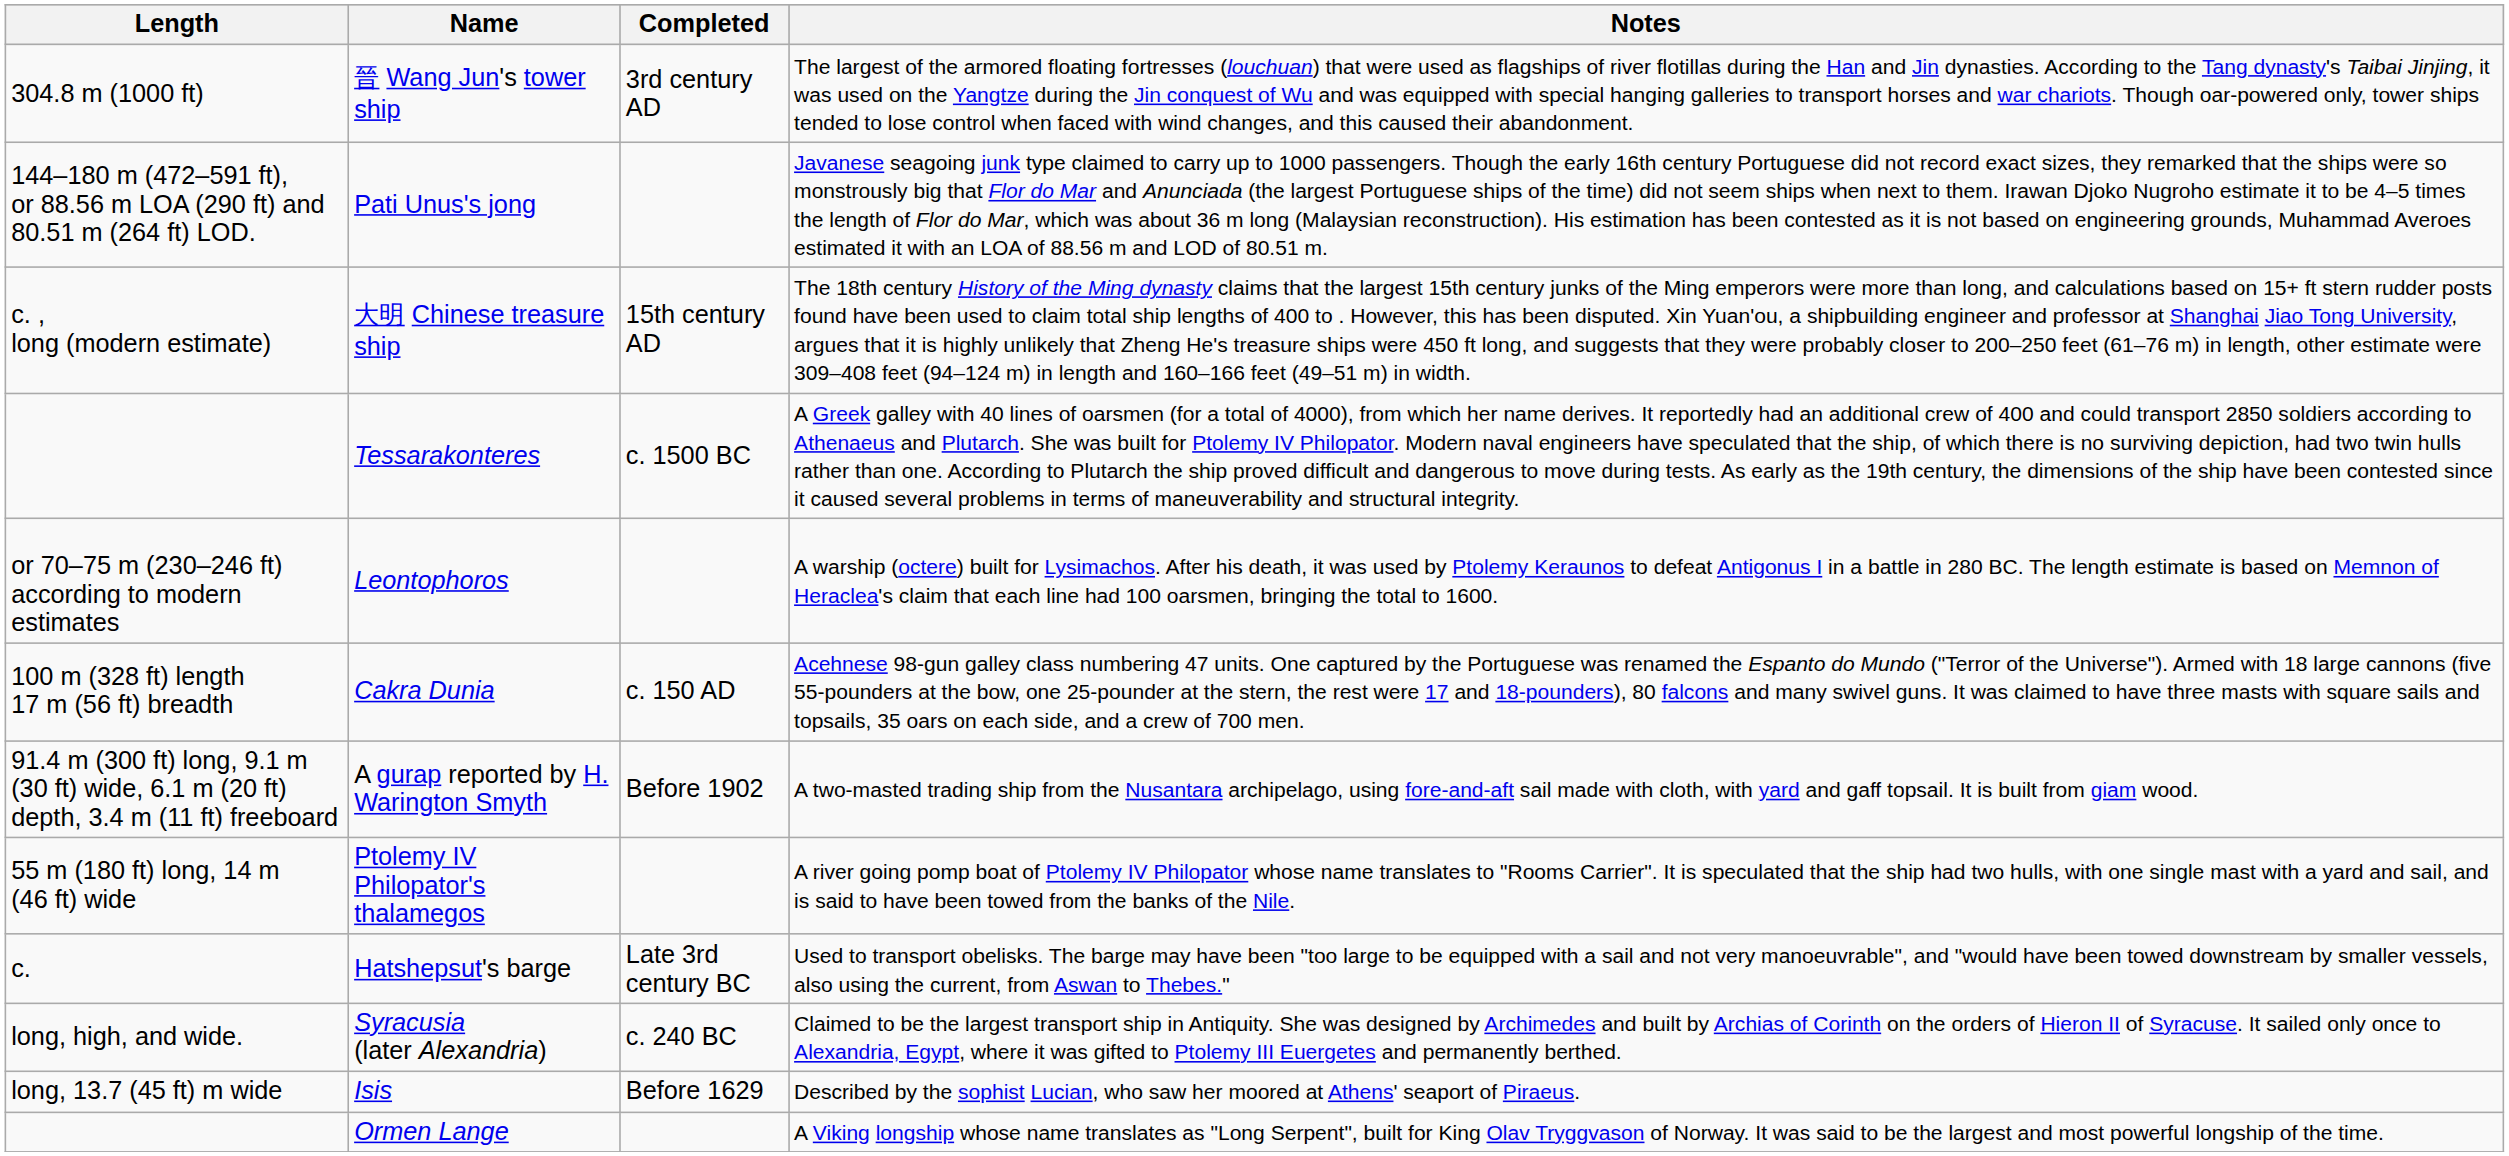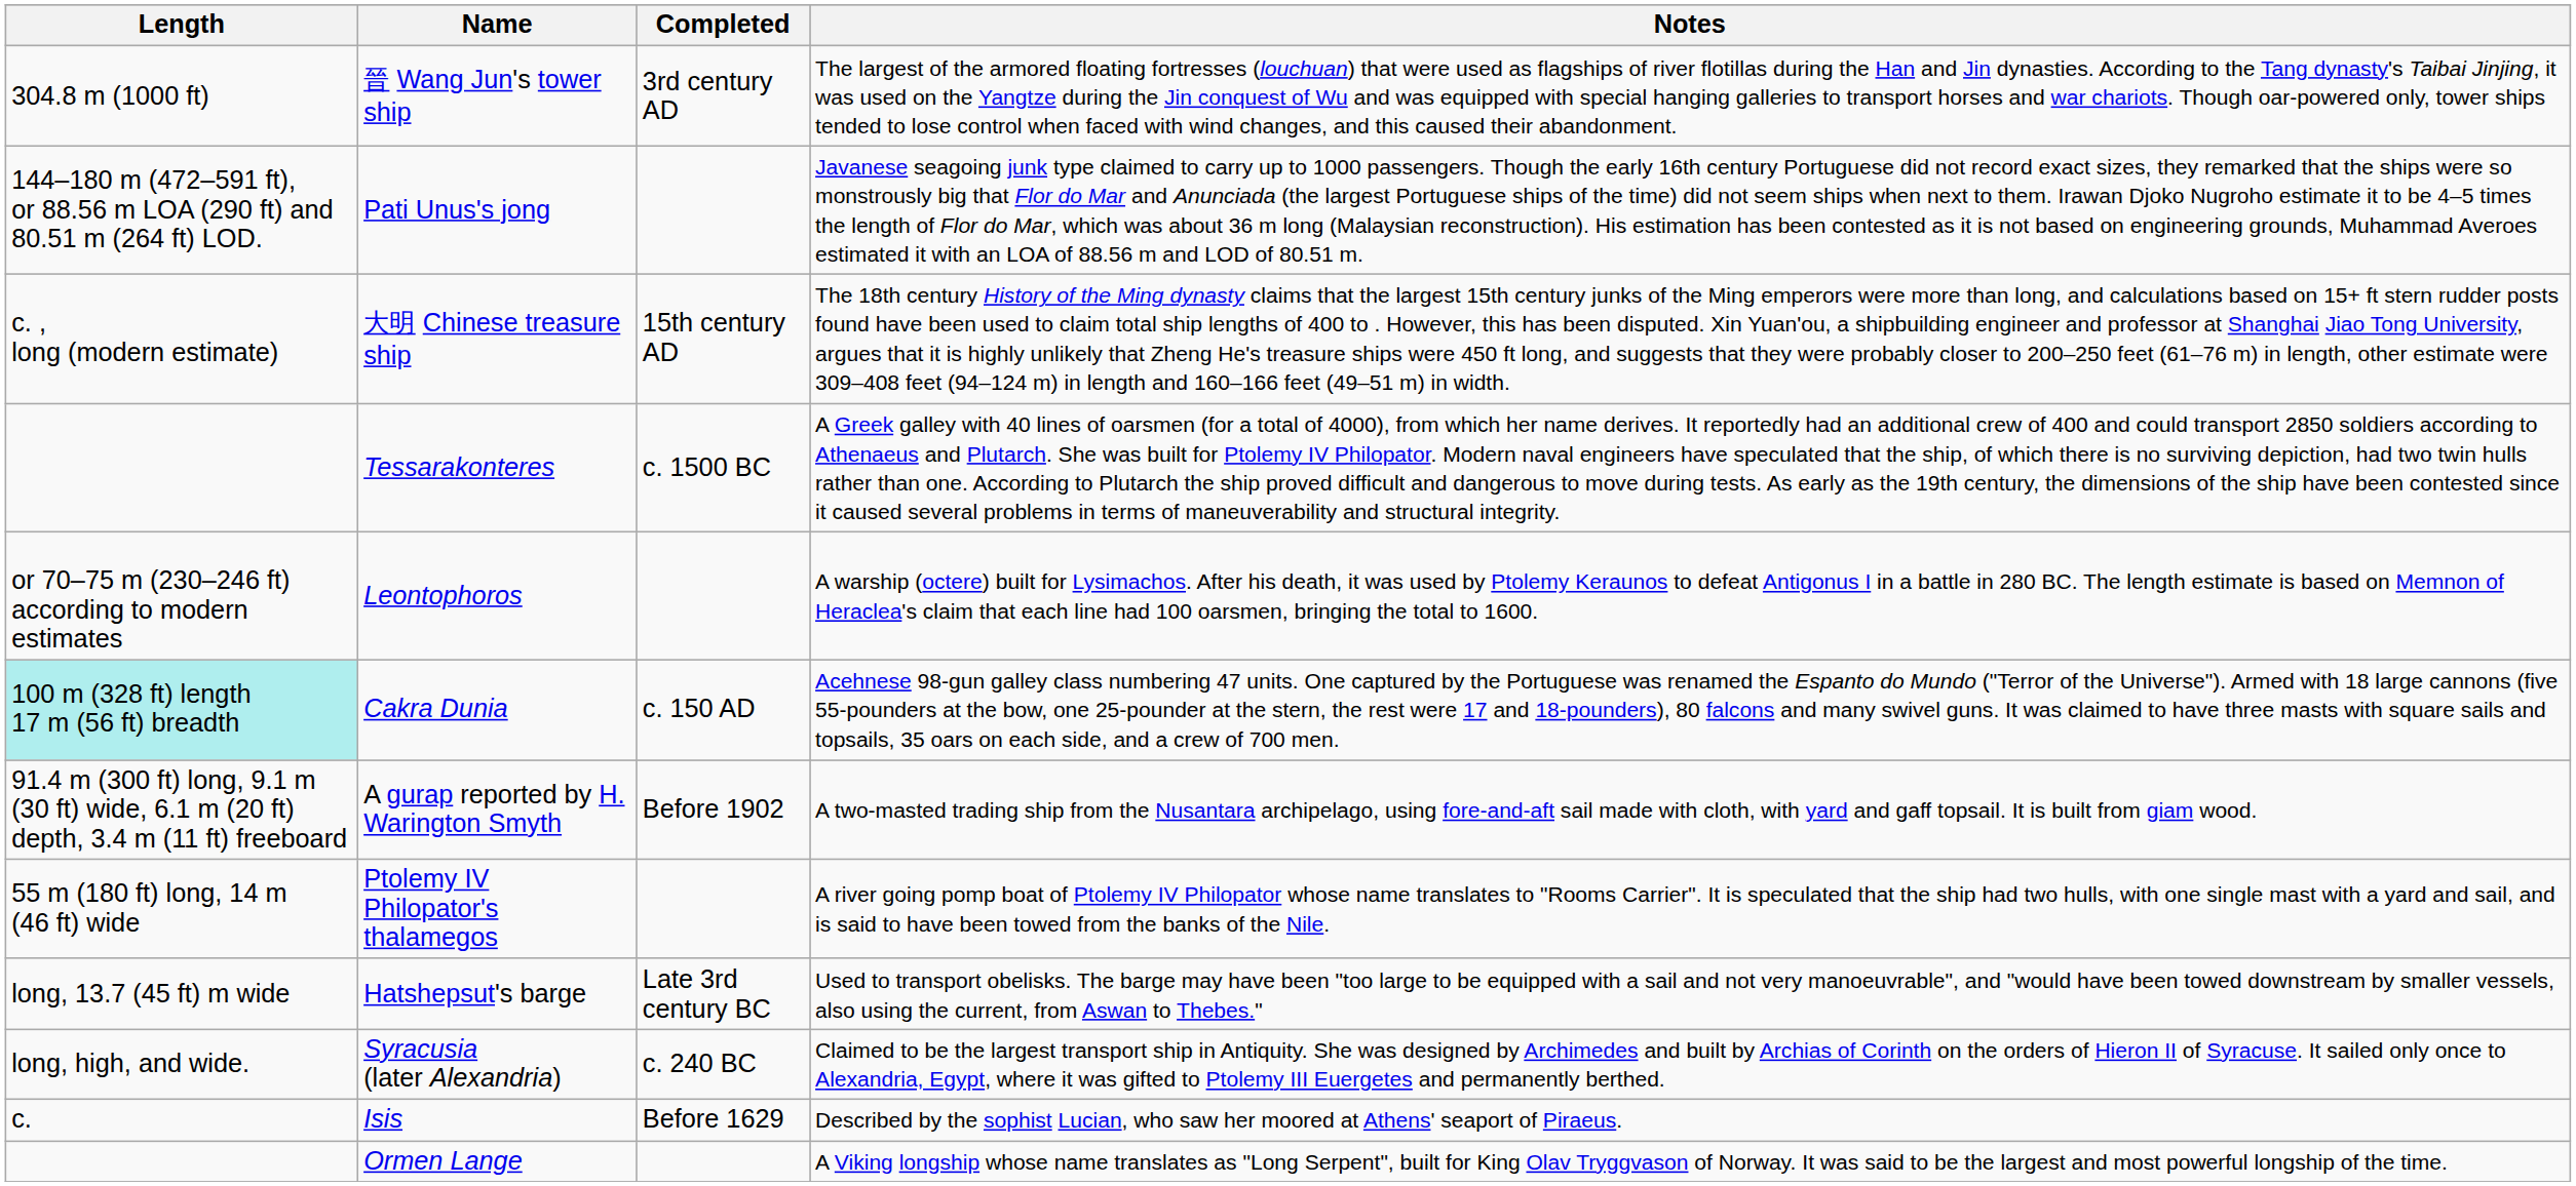 <table class="sortable wikitable" style="margin:1px; border:1px solid #ccc;">
 <tr style="vertical-align:top; text-align:left; background:#ccc;">
 <th>Length</th>
 <th>Name</th>
 <th>Completed</th>
 <th>Notes</th>
 </tr>
 <tr>
 <td>304.8 m (1000 ft)</td>
 <td><a href='#'>晉</a> <a href='#'>Wang Jun</a>'s <a href='#'>tower ship</a></td>
 <td>3rd century AD</td>
 <td><small>The largest of the armored floating fortresses (<em><a href='#'>louchuan</a></em>) that were used as flagships of river flotillas during the <a href='#'>Han</a> and <a href='#'>Jin</a> dynasties. According to the <a href='#'>Tang dynasty</a>'s <em>Taibai Jinjing</em>, it was used on the <a href='#'>Yangtze</a> during the <a href='#'>Jin conquest of Wu</a> and was equipped with special hanging galleries to transport horses and <a href='#'>war chariots</a>. Though oar-powered only, tower ships tended to lose control when faced with wind changes, and this caused their abandonment.</small></td>
 </tr>
 <tr>
 <td>144–180 m (472–591 ft),<br>or 88.56 m LOA (290 ft) and 80.51 m (264 ft) LOD.</td>
 <td> <a href='#'>Pati Unus's jong</a></td>
 <td></td>
 <td><small><a href='#'>Javanese</a> seagoing <a href='#'>junk</a> type claimed to carry up to 1000 passengers. Though the early 16th century Portuguese did not record exact sizes, they remarked that the ships were so monstrously big that <em><a href='#'>Flor do Mar</a></em> and <em>Anunciada</em> (the largest Portuguese ships of the time) did not seem ships when next to them. Irawan Djoko Nugroho estimate it to be 4–5 times the length of <em>Flor do Mar</em>, which was about 36 m long (Malaysian reconstruction). His estimation has been contested as it is not based on engineering grounds, Muhammad Averoes estimated  it with an LOA of 88.56 m and LOD of 80.51 m.</small></td>
 </tr>
 <tr>
 <td>c. ,<br> long (modern estimate)</td>
 <td><a href='#'>大明</a> <a href='#'>Chinese treasure ship</a></td>
 <td>15th century AD</td>
 <td><small>The 18th century <em><a href='#'>History of the Ming dynasty</a></em> claims that the largest 15th century junks of the Ming emperors were more than  long, and calculations based on 15+ ft stern rudder posts found have been used to claim total ship lengths of 400 to . However, this has been disputed. Xin Yuan'ou, a shipbuilding engineer and professor at <a href='#'>Shanghai</a> <a href='#'>Jiao Tong University</a>, argues that it is highly unlikely that Zheng He's treasure ships were 450 ft long, and suggests that they were probably closer to 200–250 feet (61–76 m) in length,</small><small> other estimate were 309–408 feet (94–124 m) in length and 160–166 feet (49–51 m) in width.</small></td>
 </tr>
 <tr>
 <td></td>
 <td> <em><a href='#'>Tessarakonteres</a></em></td>
 <td>c. 1500 BC</td>
 <td><small>A <a href='#'>Greek</a> galley with 40 lines of oarsmen (for a total of 4000), from which her name derives. It reportedly had an additional crew of 400 and could transport 2850 soldiers according to <a href='#'>Athenaeus</a> and <a href='#'>Plutarch</a>. She was built for <a href='#'>Ptolemy IV Philopator</a>. Modern naval engineers have speculated that the ship, of which there is no surviving depiction, had two twin hulls rather than one. According to Plutarch the ship proved difficult and dangerous to move during tests. As early as the 19th century, the dimensions of the ship have been contested since it caused several problems in terms of maneuverability and structural integrity.</small></td>
 </tr>
 <tr>
 <td> <br>or 70–75 m (230–246 ft) according to modern estimates</td>
 <td> <em><a href='#'>Leontophoros</a></em></td>
 <td></td>
 <td><small>A warship (<a href='#'>octere</a>) built for <a href='#'>Lysimachos</a>. After his death, it was used by <a href='#'>Ptolemy Keraunos</a> to defeat <a href='#'>Antigonus I</a> in a battle in 280 BC. The length estimate is based on <a href='#'>Memnon of Heraclea</a>'s claim that each line had 100 oarsmen, bringing the total to 1600.</small></td>
 </tr>
 <tr>
-<td>100 m (328 ft) length<br>17 m (56 ft) breadth</td>
+<td style="background: paleturquoise;">100 m (328 ft) length<br>17 m (56 ft) breadth</td>
 <td> <em><a href='#'>Cakra Dunia</a></em></td>
 <td>c. 150 AD</td>
 <td><small><a href='#'>Acehnese</a> 98-gun galley class numbering 47 units. One captured by the Portuguese was renamed the <em>Espanto do Mundo</em> ("Terror of the Universe"). Armed with 18 large cannons (five 55-pounders at the bow, one 25-pounder at the stern, the rest were <a href='#'>17</a> and <a href='#'>18-pounders</a>), 80 <a href='#'>falcons</a> and many swivel guns. It was claimed to have three masts with square sails and topsails, 35 oars on each side, and a crew of 700 men.</small></td>
 </tr>
 <tr>
 <td>91.4 m (300 ft) long, 9.1 m (30 ft) wide, 6.1 m (20 ft) depth, 3.4 m (11 ft) freeboard</td>
 <td>A <a href='#'>gurap</a> reported by <a href='#'>H. Warington Smyth</a></td>
 <td>Before 1902</td>
 <td><small>A two-masted trading ship from the <a href='#'>Nusantara</a> archipelago, using <a href='#'>fore-and-aft</a> sail made with cloth, with <a href='#'>yard</a> and gaff topsail. It is built from <a href='#'>giam</a> wood.</small></td>
 </tr>
 <tr>
 <td>55 m (180 ft) long, 14 m (46 ft) wide</td>
 <td> <a href='#'>Ptolemy IV Philopator's thalamegos</a></td>
 <td></td>
 <td><small>A river going pomp boat of <a href='#'>Ptolemy IV Philopator</a> whose name translates to "Rooms Carrier". It is speculated that the ship had two hulls, with one single mast with a yard and sail, and is said to have been towed from the banks of the <a href='#'>Nile</a>.</small></td>
 </tr>
 <tr>
-<td>c. </td>
+<td> long, 13.7 (45 ft) m wide</td>
 <td><a href='#'>Hatshepsut</a>'s barge</td>
 <td>Late 3rd century BC</td>
 <td><small>Used to transport obelisks. The barge may have been "too large to be equipped with a sail and not very manoeuvrable", and "would have been towed downstream by smaller vessels, also using the current, from <a href='#'>Aswan</a> to <a href='#'>Thebes.</a>"</small></td>
 </tr>
 <tr>
 <td> long,  high, and  wide.</td>
 <td> <em><a href='#'>Syracusia</a></em><br>(later  <em>Alexandria</em>)</td>
 <td>c. 240 BC</td>
 <td><small>Claimed to be the largest transport ship in Antiquity. She was designed by <a href='#'>Archimedes</a> and built by <a href='#'>Archias of Corinth</a> on the orders of <a href='#'>Hieron II</a> of <a href='#'>Syracuse</a>. It sailed only once to <a href='#'>Alexandria, Egypt</a>, where it was gifted to <a href='#'>Ptolemy III Euergetes</a> and permanently berthed.</small></td>
 </tr>
 <tr>
-<td> long, 13.7 (45 ft) m wide</td>
+<td>c. </td>
 <td><em><a href='#'>Isis</a></em></td>
 <td>Before 1629</td>
 <td><small>Described by the <a href='#'>sophist</a> <a href='#'>Lucian</a>, who saw her moored at <a href='#'>Athens</a>' seaport of <a href='#'>Piraeus</a>.</small></td>
 </tr>
 <tr>
 <td></td>
 <td> <em><a href='#'>Ormen Lange</a></em></td>
 <td></td>
 <td><small>A <a href='#'>Viking</a> <a href='#'>longship</a> whose name translates as "Long Serpent", built for King <a href='#'>Olav Tryggvason</a> of Norway. It was said to be the largest and most powerful longship of the time.</small></td>
 </tr>
 </table>
